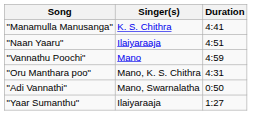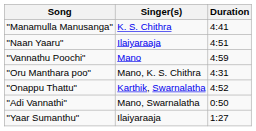 <table class="wikitable" style="font-size:95%;">
 <tr>
 <th>Song</th>
 <th>Singer(s)</th>
 <th>Duration</th>
 </tr>
 <tr>
 <td>"Manamulla Manusanga"</td>
 <td><a href='#'>K. S. Chithra</a></td>
 <td>4:41</td>
 </tr>
 <tr>
 <td>"Naan Yaaru"</td>
 <td><a href='#'>Ilaiyaraaja</a></td>
 <td>4:51</td>
 </tr>
 <tr>
 <td>"Vannathu Poochi"</td>
 <td><a href='#'>Mano</a></td>
 <td>4:59</td>
 </tr>
 <tr>
 <td>"Oru Manthara poo"</td>
 <td>Mano, K. S. Chithra</td>
 <td>4:31</td>
 </tr>
 <tr>
+<td>"Onappu Thattu"</td>
+<td><a href='#'>Karthik</a>, <a href='#'>Swarnalatha</a></td>
+<td>4:52</td>
+</tr>
+<tr>
 <td>"Adi Vannathi"</td>
 <td>Mano, Swarnalatha</td>
 <td>0:50</td>
 </tr>
 <tr>
 <td>"Yaar Sumanthu"</td>
 <td>Ilaiyaraaja</td>
 <td>1:27</td>
 </tr>
 </table>
